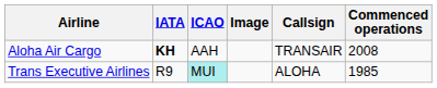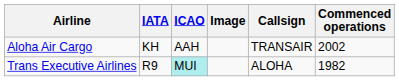 <table class="wikitable">
 <tr>
 <th>Airline</th>
 <th><a href='#'>IATA</a></th>
 <th><a href='#'>ICAO</a></th>
 <th>Image</th>
 <th>Callsign</th>
 <th>Commenced<br>operations</th>
 </tr>
 <tr>
 <td><a href='#'>Aloha Air Cargo</a></td>
-<td><strong>KH</strong></td>
+<td>KH</td>
 <td>AAH</td>
 <td></td>
 <td>TRANSAIR</td>
-<td>2008</td>
+<td>2002</td>
 </tr>
 <tr>
 <td><a href='#'>Trans Executive Airlines</a></td>
 <td>R9</td>
 <td style="background: paleturquoise;">MUI</td>
 <td></td>
 <td>ALOHA</td>
-<td>1985</td>
+<td>1982</td>
 </tr>
 </table>
